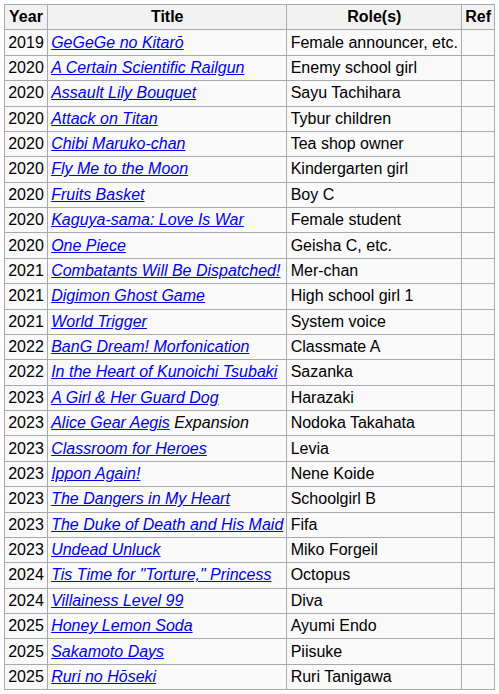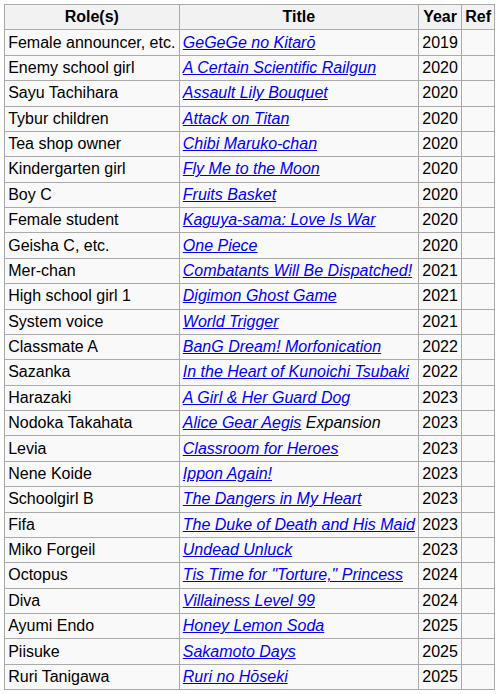 <table class="wikitable">
 <tr>
+<th>Role(s)</th>
+<th>Title</th>
 <th>Year</th>
-<th>Title</th>
-<th>Role(s)</th>
 <th>Ref</th>
 </tr>
 <tr>
+<td>Female announcer, etc.</td>
+<td><em><a href='#'>GeGeGe no Kitarō</a></em></td>
 <td>2019</td>
-<td><em><a href='#'>GeGeGe no Kitarō</a></em></td>
-<td>Female announcer, etc.</td>
 <td></td>
 </tr>
 <tr>
+<td>Enemy school girl</td>
+<td><em><a href='#'>A Certain Scientific Railgun</a></em></td>
 <td>2020</td>
-<td><em><a href='#'>A Certain Scientific Railgun</a></em></td>
-<td>Enemy school girl</td>
 <td></td>
 </tr>
 <tr>
+<td>Sayu Tachihara</td>
+<td><em><a href='#'>Assault Lily Bouquet</a></em></td>
 <td>2020</td>
-<td><em><a href='#'>Assault Lily Bouquet</a></em></td>
-<td>Sayu Tachihara</td>
 <td></td>
 </tr>
 <tr>
+<td>Tybur children</td>
+<td><em><a href='#'>Attack on Titan</a></em></td>
 <td>2020</td>
-<td><em><a href='#'>Attack on Titan</a></em></td>
-<td>Tybur children</td>
 <td></td>
 </tr>
 <tr>
+<td>Tea shop owner</td>
+<td><em><a href='#'>Chibi Maruko-chan</a></em></td>
 <td>2020</td>
-<td><em><a href='#'>Chibi Maruko-chan</a></em></td>
-<td>Tea shop owner</td>
 <td></td>
 </tr>
 <tr>
+<td>Kindergarten girl</td>
+<td><em><a href='#'>Fly Me to the Moon</a></em></td>
 <td>2020</td>
-<td><em><a href='#'>Fly Me to the Moon</a></em></td>
-<td>Kindergarten girl</td>
 <td></td>
 </tr>
 <tr>
+<td>Boy C</td>
+<td><em><a href='#'>Fruits Basket</a></em></td>
 <td>2020</td>
-<td><em><a href='#'>Fruits Basket</a></em></td>
-<td>Boy C</td>
 <td></td>
 </tr>
 <tr>
+<td>Female student</td>
+<td><em><a href='#'>Kaguya-sama: Love Is War</a></em></td>
 <td>2020</td>
-<td><em><a href='#'>Kaguya-sama: Love Is War</a></em></td>
-<td>Female student</td>
 <td></td>
 </tr>
 <tr>
+<td>Geisha C, etc.</td>
+<td><em><a href='#'>One Piece</a></em></td>
 <td>2020</td>
-<td><em><a href='#'>One Piece</a></em></td>
-<td>Geisha C, etc.</td>
 <td></td>
 </tr>
 <tr>
+<td>Mer-chan</td>
+<td><em><a href='#'>Combatants Will Be Dispatched!</a></em></td>
 <td>2021</td>
-<td><em><a href='#'>Combatants Will Be Dispatched!</a></em></td>
-<td>Mer-chan</td>
 <td></td>
 </tr>
 <tr>
+<td>High school girl 1</td>
+<td><em><a href='#'>Digimon Ghost Game</a></em></td>
 <td>2021</td>
-<td><em><a href='#'>Digimon Ghost Game</a></em></td>
-<td>High school girl 1</td>
 <td></td>
 </tr>
 <tr>
+<td>System voice</td>
+<td><em><a href='#'>World Trigger</a></em></td>
 <td>2021</td>
-<td><em><a href='#'>World Trigger</a></em></td>
-<td>System voice</td>
 <td></td>
 </tr>
 <tr>
+<td>Classmate A</td>
+<td><em><a href='#'>BanG Dream! Morfonication</a></em></td>
 <td>2022</td>
-<td><em><a href='#'>BanG Dream! Morfonication</a></em></td>
-<td>Classmate A</td>
 <td></td>
 </tr>
 <tr>
+<td>Sazanka</td>
+<td><em><a href='#'>In the Heart of Kunoichi Tsubaki</a></em></td>
 <td>2022</td>
-<td><em><a href='#'>In the Heart of Kunoichi Tsubaki</a></em></td>
-<td>Sazanka</td>
 <td></td>
 </tr>
 <tr>
+<td>Harazaki</td>
+<td><em><a href='#'>A Girl & Her Guard Dog </a></em></td>
 <td>2023</td>
-<td><em><a href='#'>A Girl & Her Guard Dog </a></em></td>
-<td>Harazaki</td>
 <td></td>
 </tr>
 <tr>
+<td>Nodoka Takahata</td>
+<td><em><a href='#'>Alice Gear Aegis</a> Expansion</em></td>
 <td>2023</td>
-<td><em><a href='#'>Alice Gear Aegis</a> Expansion</em></td>
-<td>Nodoka Takahata</td>
 <td></td>
 </tr>
 <tr>
+<td>Levia</td>
+<td><em><a href='#'>Classroom for Heroes</a></em></td>
 <td>2023</td>
-<td><em><a href='#'>Classroom for Heroes</a></em></td>
-<td>Levia</td>
 <td></td>
 </tr>
 <tr>
+<td>Nene Koide</td>
+<td><em><a href='#'>Ippon Again!</a></em></td>
 <td>2023</td>
-<td><em><a href='#'>Ippon Again!</a></em></td>
-<td>Nene Koide</td>
 <td></td>
 </tr>
 <tr>
+<td>Schoolgirl B</td>
+<td><em><a href='#'>The Dangers in My Heart</a></em></td>
 <td>2023</td>
-<td><em><a href='#'>The Dangers in My Heart</a></em></td>
-<td>Schoolgirl B</td>
 <td></td>
 </tr>
 <tr>
+<td>Fifa</td>
+<td><em><a href='#'>The Duke of Death and His Maid</a></em></td>
 <td>2023</td>
-<td><em><a href='#'>The Duke of Death and His Maid</a></em></td>
-<td>Fifa</td>
 <td></td>
 </tr>
 <tr>
+<td>Miko Forgeil</td>
+<td><em><a href='#'>Undead Unluck</a></em></td>
 <td>2023</td>
-<td><em><a href='#'>Undead Unluck</a></em></td>
-<td>Miko Forgeil</td>
 <td></td>
 </tr>
 <tr>
+<td>Octopus</td>
+<td><em><a href='#'>Tis Time for "Torture," Princess</a></em></td>
 <td>2024</td>
-<td><em><a href='#'>Tis Time for "Torture," Princess</a></em></td>
-<td>Octopus</td>
 <td></td>
 </tr>
 <tr>
+<td>Diva</td>
+<td><em><a href='#'>Villainess Level 99</a></em></td>
 <td>2024</td>
-<td><em><a href='#'>Villainess Level 99</a></em></td>
-<td>Diva</td>
 <td></td>
 </tr>
 <tr>
+<td>Ayumi Endo</td>
+<td><em><a href='#'>Honey Lemon Soda</a></em></td>
 <td>2025</td>
-<td><em><a href='#'>Honey Lemon Soda</a></em></td>
-<td>Ayumi Endo</td>
 <td></td>
 </tr>
 <tr>
+<td>Piisuke</td>
+<td><em><a href='#'>Sakamoto Days</a></em></td>
 <td>2025</td>
-<td><em><a href='#'>Sakamoto Days</a></em></td>
-<td>Piisuke</td>
 <td></td>
 </tr>
 <tr>
+<td>Ruri Tanigawa</td>
+<td><em><a href='#'>Ruri no Hōseki</a></em></td>
 <td>2025</td>
-<td><em><a href='#'>Ruri no Hōseki</a></em></td>
-<td>Ruri Tanigawa</td>
 <td></td>
 </tr>
 </table>
